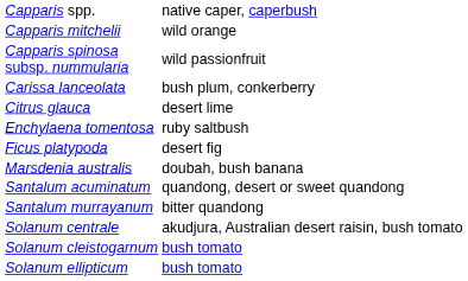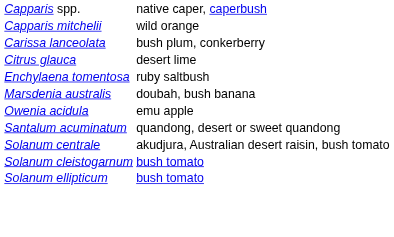 <table>
 <tr>
 <td><em><a href='#'>Capparis</a></em> spp.</td>
 <td>native caper, <a href='#'>caperbush</a></td>
 </tr>
 <tr>
 <td><em><a href='#'>Capparis mitchelii</a></em></td>
 <td>wild orange</td>
-</tr>
-<tr>
-<td><a href='#'><em>Capparis spinosa</em><br>subsp. <em>nummularia</em></a></td>
-<td>wild passionfruit</td>
 </tr>
 <tr>
 <td><em><a href='#'>Carissa lanceolata</a></em></td>
 <td>bush plum, conkerberry</td>
 </tr>
 <tr>
 <td><em><a href='#'>Citrus glauca</a></em></td>
 <td>desert lime</td>
 </tr>
 <tr>
 <td><em><a href='#'>Enchylaena tomentosa</a></em></td>
 <td>ruby saltbush</td>
 </tr>
 <tr>
-<td><em><a href='#'>Ficus platypoda</a></em></td>
-<td>desert fig</td>
-</tr>
-<tr>
 <td><em><a href='#'>Marsdenia australis</a></em></td>
 <td>doubah, bush banana</td>
 </tr>
 <tr>
+<td><em><a href='#'>Owenia acidula</a></em></td>
+<td>emu apple</td>
+</tr>
+<tr>
 <td><em><a href='#'>Santalum acuminatum</a></em></td>
 <td>quandong, desert or sweet quandong</td>
-</tr>
-<tr>
-<td><em><a href='#'>Santalum murrayanum</a></em></td>
-<td>bitter quandong</td>
 </tr>
 <tr>
 <td><em><a href='#'>Solanum centrale</a></em></td>
 <td>akudjura, Australian desert raisin, bush tomato</td>
 </tr>
 <tr>
 <td><em><a href='#'>Solanum cleistogarnum</a></em></td>
 <td><a href='#'>bush tomato</a></td>
 </tr>
 <tr>
 <td><em><a href='#'>Solanum ellipticum</a></em></td>
 <td><a href='#'>bush tomato</a></td>
 </tr>
 </table>
